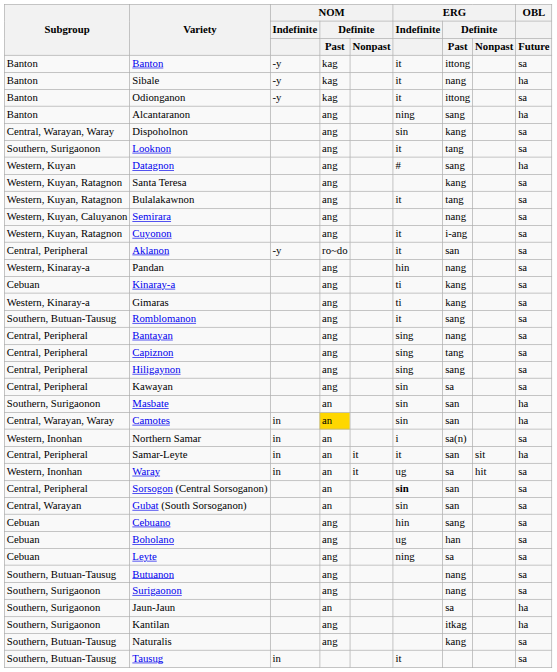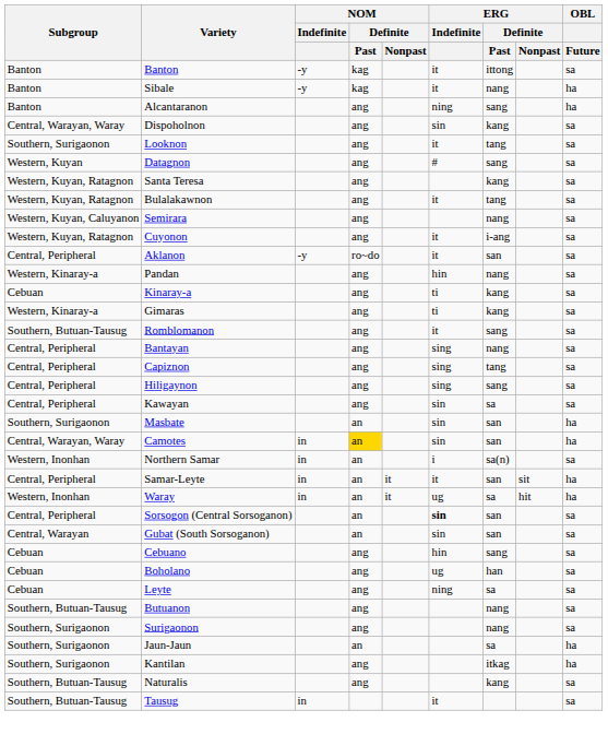 <table class="wikitable sortable">
 <tr>
 <th rowspan="3">Subgroup</th>
 <th rowspan="3">Variety</th>
 <th colspan="3">NOM</th>
 <th colspan="3">ERG</th>
 <th>OBL</th>
 </tr>
 <tr>
 <th>Indefinite</th>
 <th colspan="2">Definite</th>
 <th>Indefinite</th>
 <th colspan="2">Definite</th>
 <th></th>
 </tr>
 <tr>
 <th></th>
 <th>Past</th>
 <th>Nonpast</th>
 <th></th>
 <th>Past</th>
 <th>Nonpast</th>
 <th>Future</th>
 </tr>
 <tr>
 <td>Banton</td>
 <td><a href='#'>Banton</a></td>
 <td>-y</td>
 <td>kag</td>
 <td></td>
 <td>it</td>
 <td>ittong</td>
 <td></td>
 <td>sa</td>
 </tr>
 <tr>
 <td>Banton</td>
 <td>Sibale</td>
 <td>-y</td>
 <td>kag</td>
 <td></td>
 <td>it</td>
 <td>nang</td>
 <td></td>
 <td>ha</td>
 </tr>
 <tr>
 <td>Banton</td>
-<td>Odionganon</td>
-<td>-y</td>
-<td>kag</td>
-<td></td>
-<td>it</td>
-<td>ittong</td>
-<td></td>
-<td>sa</td>
-</tr>
-<tr>
-<td>Banton</td>
 <td>Alcantaranon</td>
 <td></td>
 <td>ang</td>
 <td></td>
 <td>ning</td>
 <td>sang</td>
 <td></td>
 <td>ha</td>
 </tr>
 <tr>
 <td>Central, Warayan, Waray</td>
 <td>Dispoholnon</td>
 <td></td>
 <td>ang</td>
 <td></td>
 <td>sin</td>
 <td>kang</td>
 <td></td>
 <td>sa</td>
 </tr>
 <tr>
 <td>Southern, Surigaonon</td>
 <td><a href='#'>Looknon</a></td>
 <td></td>
 <td>ang</td>
 <td></td>
 <td>it</td>
 <td>tang</td>
 <td></td>
 <td>sa</td>
 </tr>
 <tr>
 <td>Western, Kuyan</td>
 <td><a href='#'>Datagnon</a></td>
 <td></td>
 <td>ang</td>
 <td></td>
 <td>#</td>
 <td>sang</td>
 <td></td>
-<td>ha</td>
+<td>sa</td>
 </tr>
 <tr>
 <td>Western, Kuyan, Ratagnon</td>
 <td>Santa Teresa</td>
 <td></td>
 <td>ang</td>
 <td></td>
 <td></td>
 <td>kang</td>
 <td></td>
 <td>sa</td>
 </tr>
 <tr>
 <td>Western, Kuyan, Ratagnon</td>
 <td>Bulalakawnon</td>
 <td></td>
 <td>ang</td>
 <td></td>
 <td>it</td>
 <td>tang</td>
 <td></td>
 <td>sa</td>
 </tr>
 <tr>
 <td>Western, Kuyan, Caluyanon</td>
 <td><a href='#'>Semirara</a></td>
 <td></td>
 <td>ang</td>
 <td></td>
 <td></td>
 <td>nang</td>
 <td></td>
 <td>sa</td>
 </tr>
 <tr>
 <td>Western, Kuyan, Ratagnon</td>
 <td><a href='#'>Cuyonon</a></td>
 <td></td>
 <td>ang</td>
 <td></td>
 <td>it</td>
 <td>i-ang</td>
 <td></td>
 <td>sa</td>
 </tr>
 <tr>
 <td>Central, Peripheral</td>
 <td><a href='#'>Aklanon</a></td>
 <td>-y</td>
 <td>ro~do</td>
 <td></td>
 <td>it</td>
 <td>san</td>
 <td></td>
 <td>sa</td>
 </tr>
 <tr>
 <td>Western, Kinaray-a</td>
 <td>Pandan</td>
 <td></td>
 <td>ang</td>
 <td></td>
 <td>hin</td>
 <td>nang</td>
 <td></td>
 <td>sa</td>
 </tr>
 <tr>
 <td>Cebuan</td>
 <td><a href='#'>Kinaray-a</a></td>
 <td></td>
 <td>ang</td>
 <td></td>
 <td>ti</td>
 <td>kang</td>
 <td></td>
 <td>sa</td>
 </tr>
 <tr>
 <td>Western, Kinaray-a</td>
 <td>Gimaras</td>
 <td></td>
 <td>ang</td>
 <td></td>
 <td>ti</td>
 <td>kang</td>
 <td></td>
 <td>sa</td>
 </tr>
 <tr>
 <td>Southern, Butuan-Tausug</td>
 <td><a href='#'>Romblomanon</a></td>
 <td></td>
 <td>ang</td>
 <td></td>
 <td>it</td>
 <td>sang</td>
 <td></td>
 <td>sa</td>
 </tr>
 <tr>
 <td>Central, Peripheral</td>
 <td><a href='#'>Bantayan</a></td>
 <td></td>
 <td>ang</td>
 <td></td>
 <td>sing</td>
 <td>nang</td>
 <td></td>
 <td>sa</td>
 </tr>
 <tr>
 <td>Central, Peripheral</td>
 <td><a href='#'>Capiznon</a></td>
 <td></td>
 <td>ang</td>
 <td></td>
 <td>sing</td>
 <td>tang</td>
 <td></td>
 <td>sa</td>
 </tr>
 <tr>
 <td>Central, Peripheral</td>
 <td><a href='#'>Hiligaynon</a></td>
 <td></td>
 <td>ang</td>
 <td></td>
 <td>sing</td>
 <td>sang</td>
 <td></td>
 <td>sa</td>
 </tr>
 <tr>
 <td>Central, Peripheral</td>
 <td>Kawayan</td>
 <td></td>
 <td>ang</td>
 <td></td>
 <td>sin</td>
 <td>sa</td>
 <td></td>
 <td>sa</td>
 </tr>
 <tr>
 <td>Southern, Surigaonon</td>
 <td><a href='#'>Masbate</a></td>
 <td></td>
 <td>an</td>
 <td></td>
 <td>sin</td>
 <td>san</td>
 <td></td>
 <td>ha</td>
 </tr>
 <tr>
 <td>Central, Warayan, Waray</td>
 <td><a href='#'>Camotes</a></td>
 <td>in</td>
 <td style="background: gold;">an</td>
 <td></td>
 <td>sin</td>
 <td>san</td>
 <td></td>
 <td>ha</td>
 </tr>
 <tr>
 <td>Western, Inonhan</td>
 <td>Northern Samar</td>
 <td>in</td>
 <td>an</td>
 <td></td>
 <td>i</td>
 <td>sa(n)</td>
 <td></td>
 <td>sa</td>
 </tr>
 <tr>
 <td>Central, Peripheral</td>
 <td>Samar-Leyte</td>
 <td>in</td>
 <td>an</td>
 <td>it</td>
 <td>it</td>
 <td>san</td>
 <td>sit</td>
 <td>ha</td>
 </tr>
 <tr>
 <td>Western, Inonhan</td>
 <td><a href='#'>Waray</a></td>
 <td>in</td>
 <td>an</td>
 <td>it</td>
 <td>ug</td>
 <td>sa</td>
 <td>hit</td>
-<td>sa</td>
+<td>ha</td>
 </tr>
 <tr>
 <td>Central, Peripheral</td>
 <td><a href='#'>Sorsogon</a> (Central Sorsoganon)</td>
 <td></td>
 <td>an</td>
 <td></td>
 <td><strong>sin</strong></td>
 <td>san</td>
 <td></td>
 <td>sa</td>
 </tr>
 <tr>
 <td>Central, Warayan</td>
 <td><a href='#'>Gubat</a> (South Sorsoganon)</td>
 <td></td>
 <td>an</td>
 <td></td>
 <td>sin</td>
 <td>san</td>
 <td></td>
 <td>sa</td>
 </tr>
 <tr>
 <td>Cebuan</td>
 <td><a href='#'>Cebuano</a></td>
 <td></td>
 <td>ang</td>
 <td></td>
 <td>hin</td>
 <td>sang</td>
 <td></td>
 <td>sa</td>
 </tr>
 <tr>
 <td>Cebuan</td>
 <td><a href='#'>Boholano</a></td>
 <td></td>
 <td>ang</td>
 <td></td>
 <td>ug</td>
 <td>han</td>
 <td></td>
 <td>sa</td>
 </tr>
 <tr>
 <td>Cebuan</td>
 <td><a href='#'>Leyte</a></td>
 <td></td>
 <td>ang</td>
 <td></td>
 <td>ning</td>
 <td>sa</td>
 <td></td>
 <td>sa</td>
 </tr>
 <tr>
 <td>Southern, Butuan-Tausug</td>
 <td><a href='#'>Butuanon</a></td>
 <td></td>
 <td>ang</td>
 <td></td>
 <td></td>
 <td>nang</td>
 <td></td>
 <td>sa</td>
 </tr>
 <tr>
 <td>Southern, Surigaonon</td>
 <td><a href='#'>Surigaonon</a></td>
 <td></td>
 <td>ang</td>
 <td></td>
 <td></td>
 <td>nang</td>
 <td></td>
 <td>sa</td>
 </tr>
 <tr>
 <td>Southern, Surigaonon</td>
 <td>Jaun-Jaun</td>
 <td></td>
 <td>an</td>
 <td></td>
 <td></td>
 <td>sa</td>
 <td></td>
 <td>ha</td>
 </tr>
 <tr>
 <td>Southern, Surigaonon</td>
 <td>Kantilan</td>
 <td></td>
 <td>ang</td>
 <td></td>
 <td></td>
 <td>itkag</td>
 <td></td>
 <td>ha</td>
 </tr>
 <tr>
 <td>Southern, Butuan-Tausug</td>
 <td>Naturalis</td>
 <td></td>
 <td>ang</td>
 <td></td>
 <td></td>
 <td>kang</td>
 <td></td>
 <td>sa</td>
 </tr>
 <tr>
 <td>Southern, Butuan-Tausug</td>
 <td><a href='#'>Tausug</a></td>
 <td>in</td>
 <td></td>
 <td></td>
 <td>it</td>
 <td></td>
 <td></td>
 <td>sa</td>
 </tr>
 </table>
